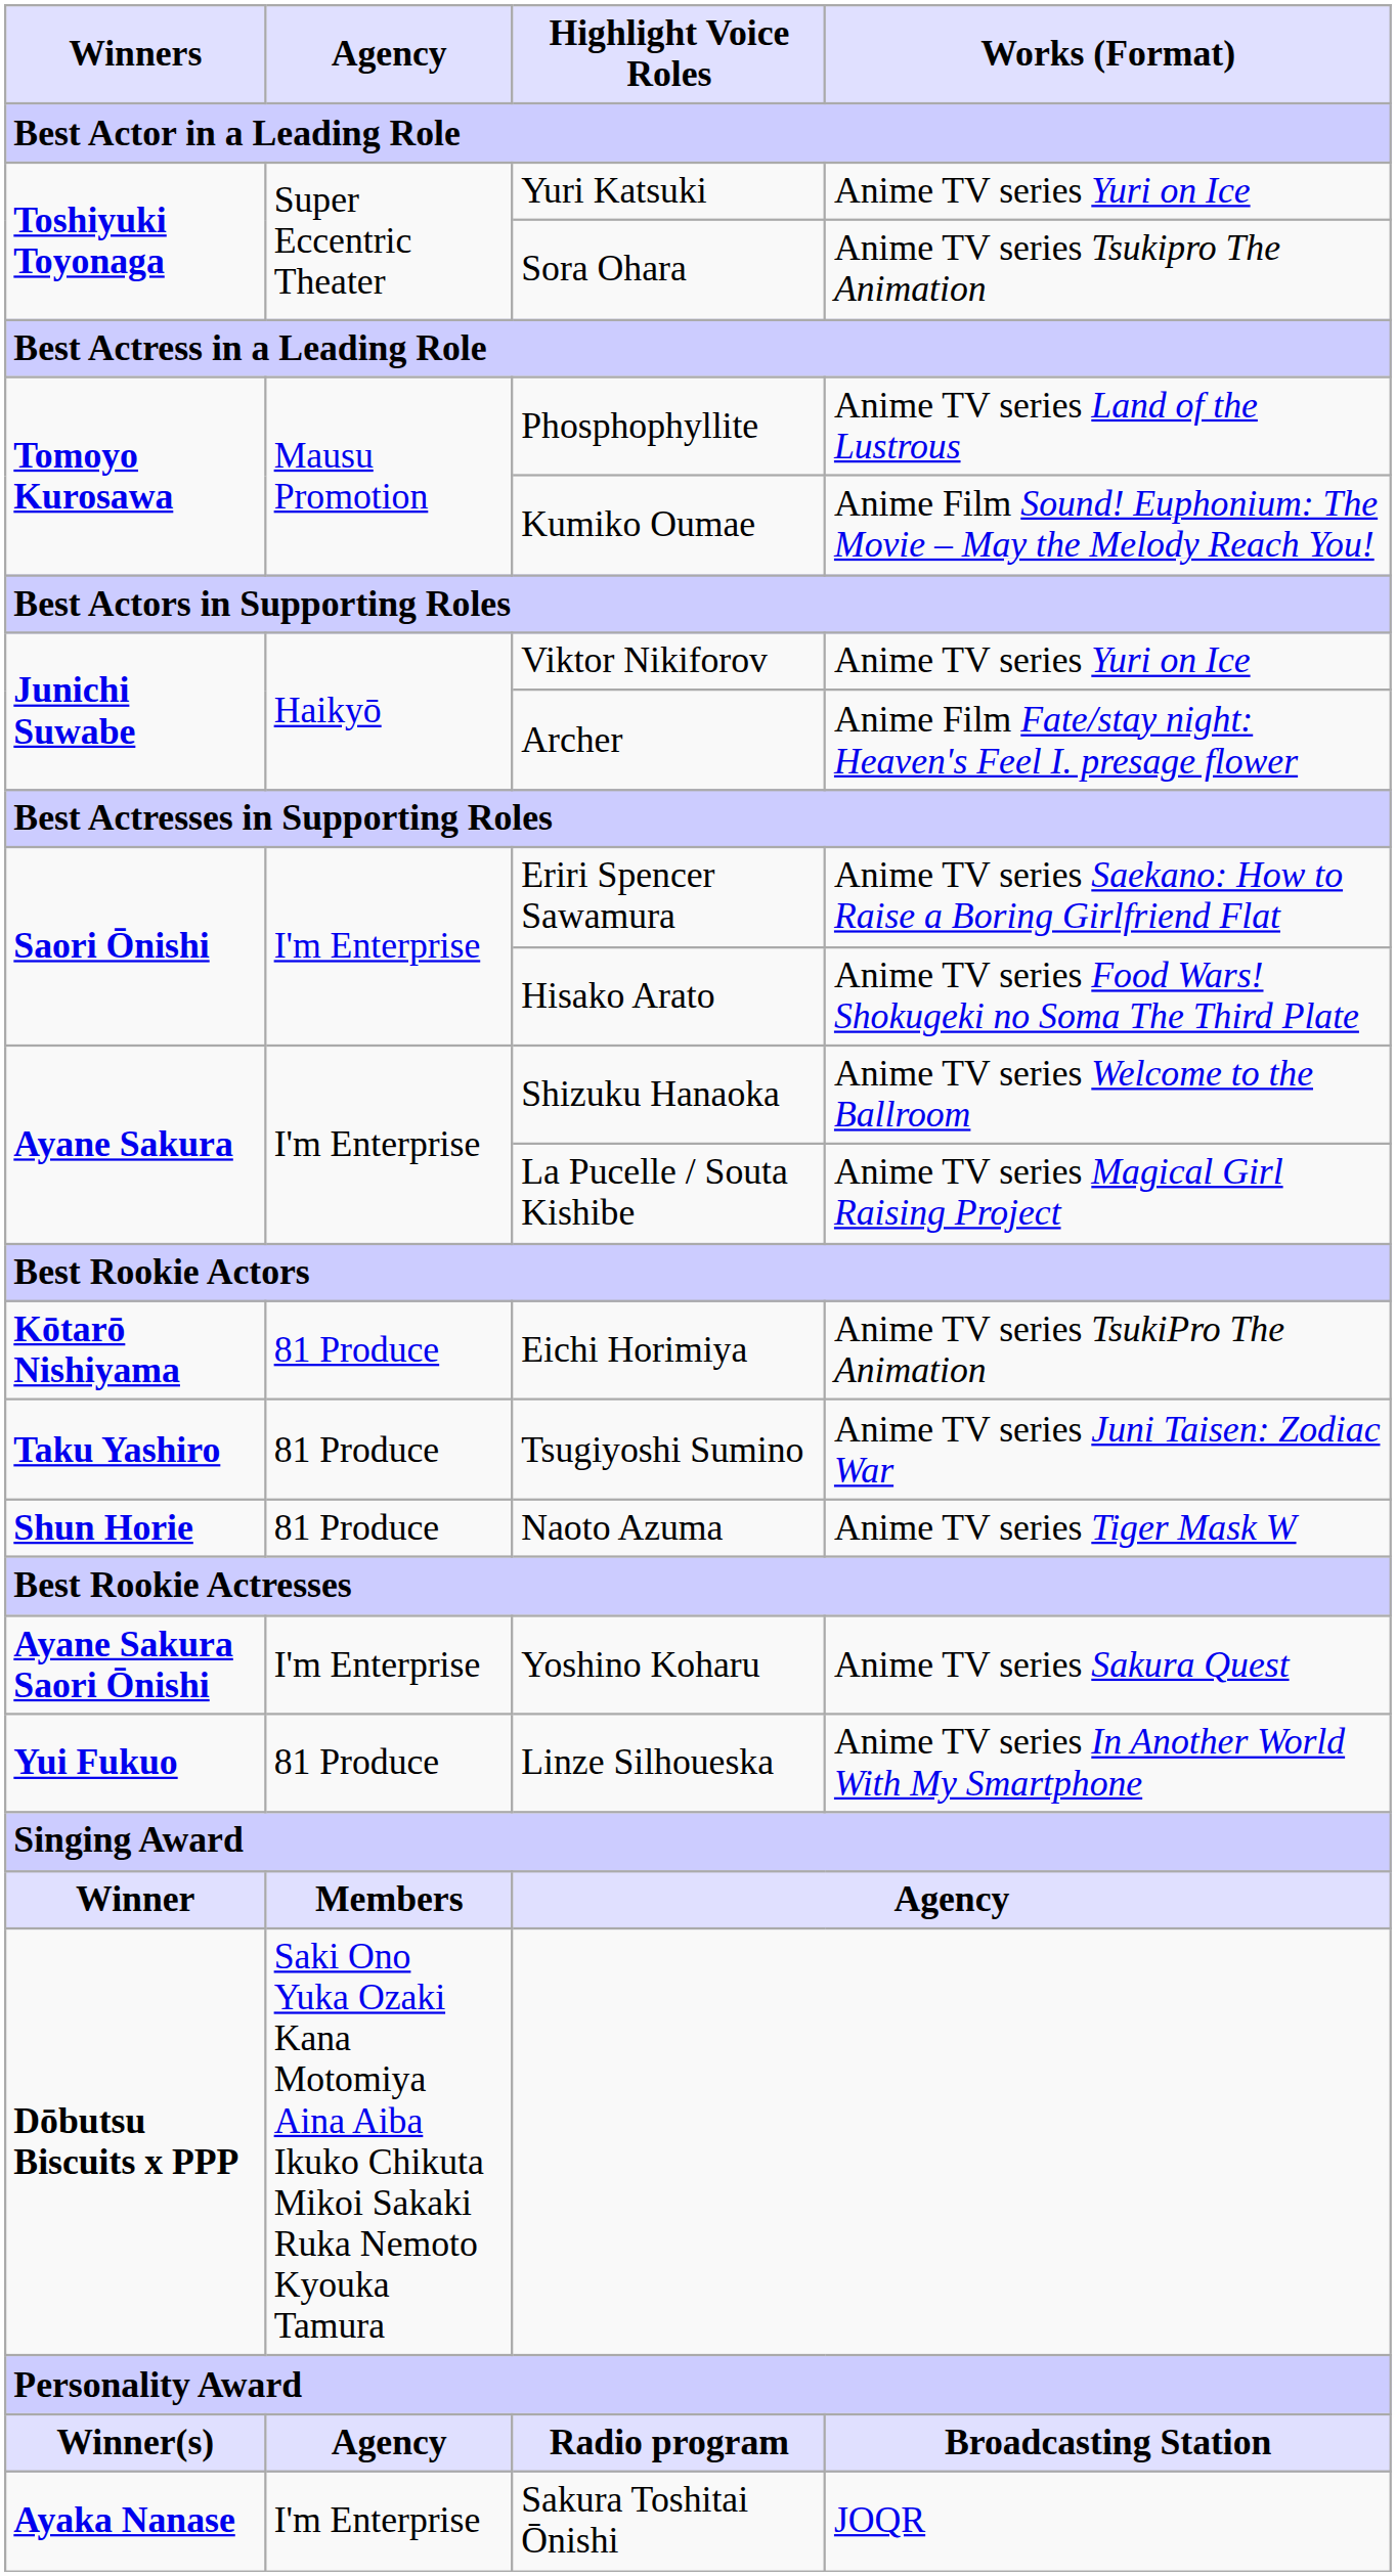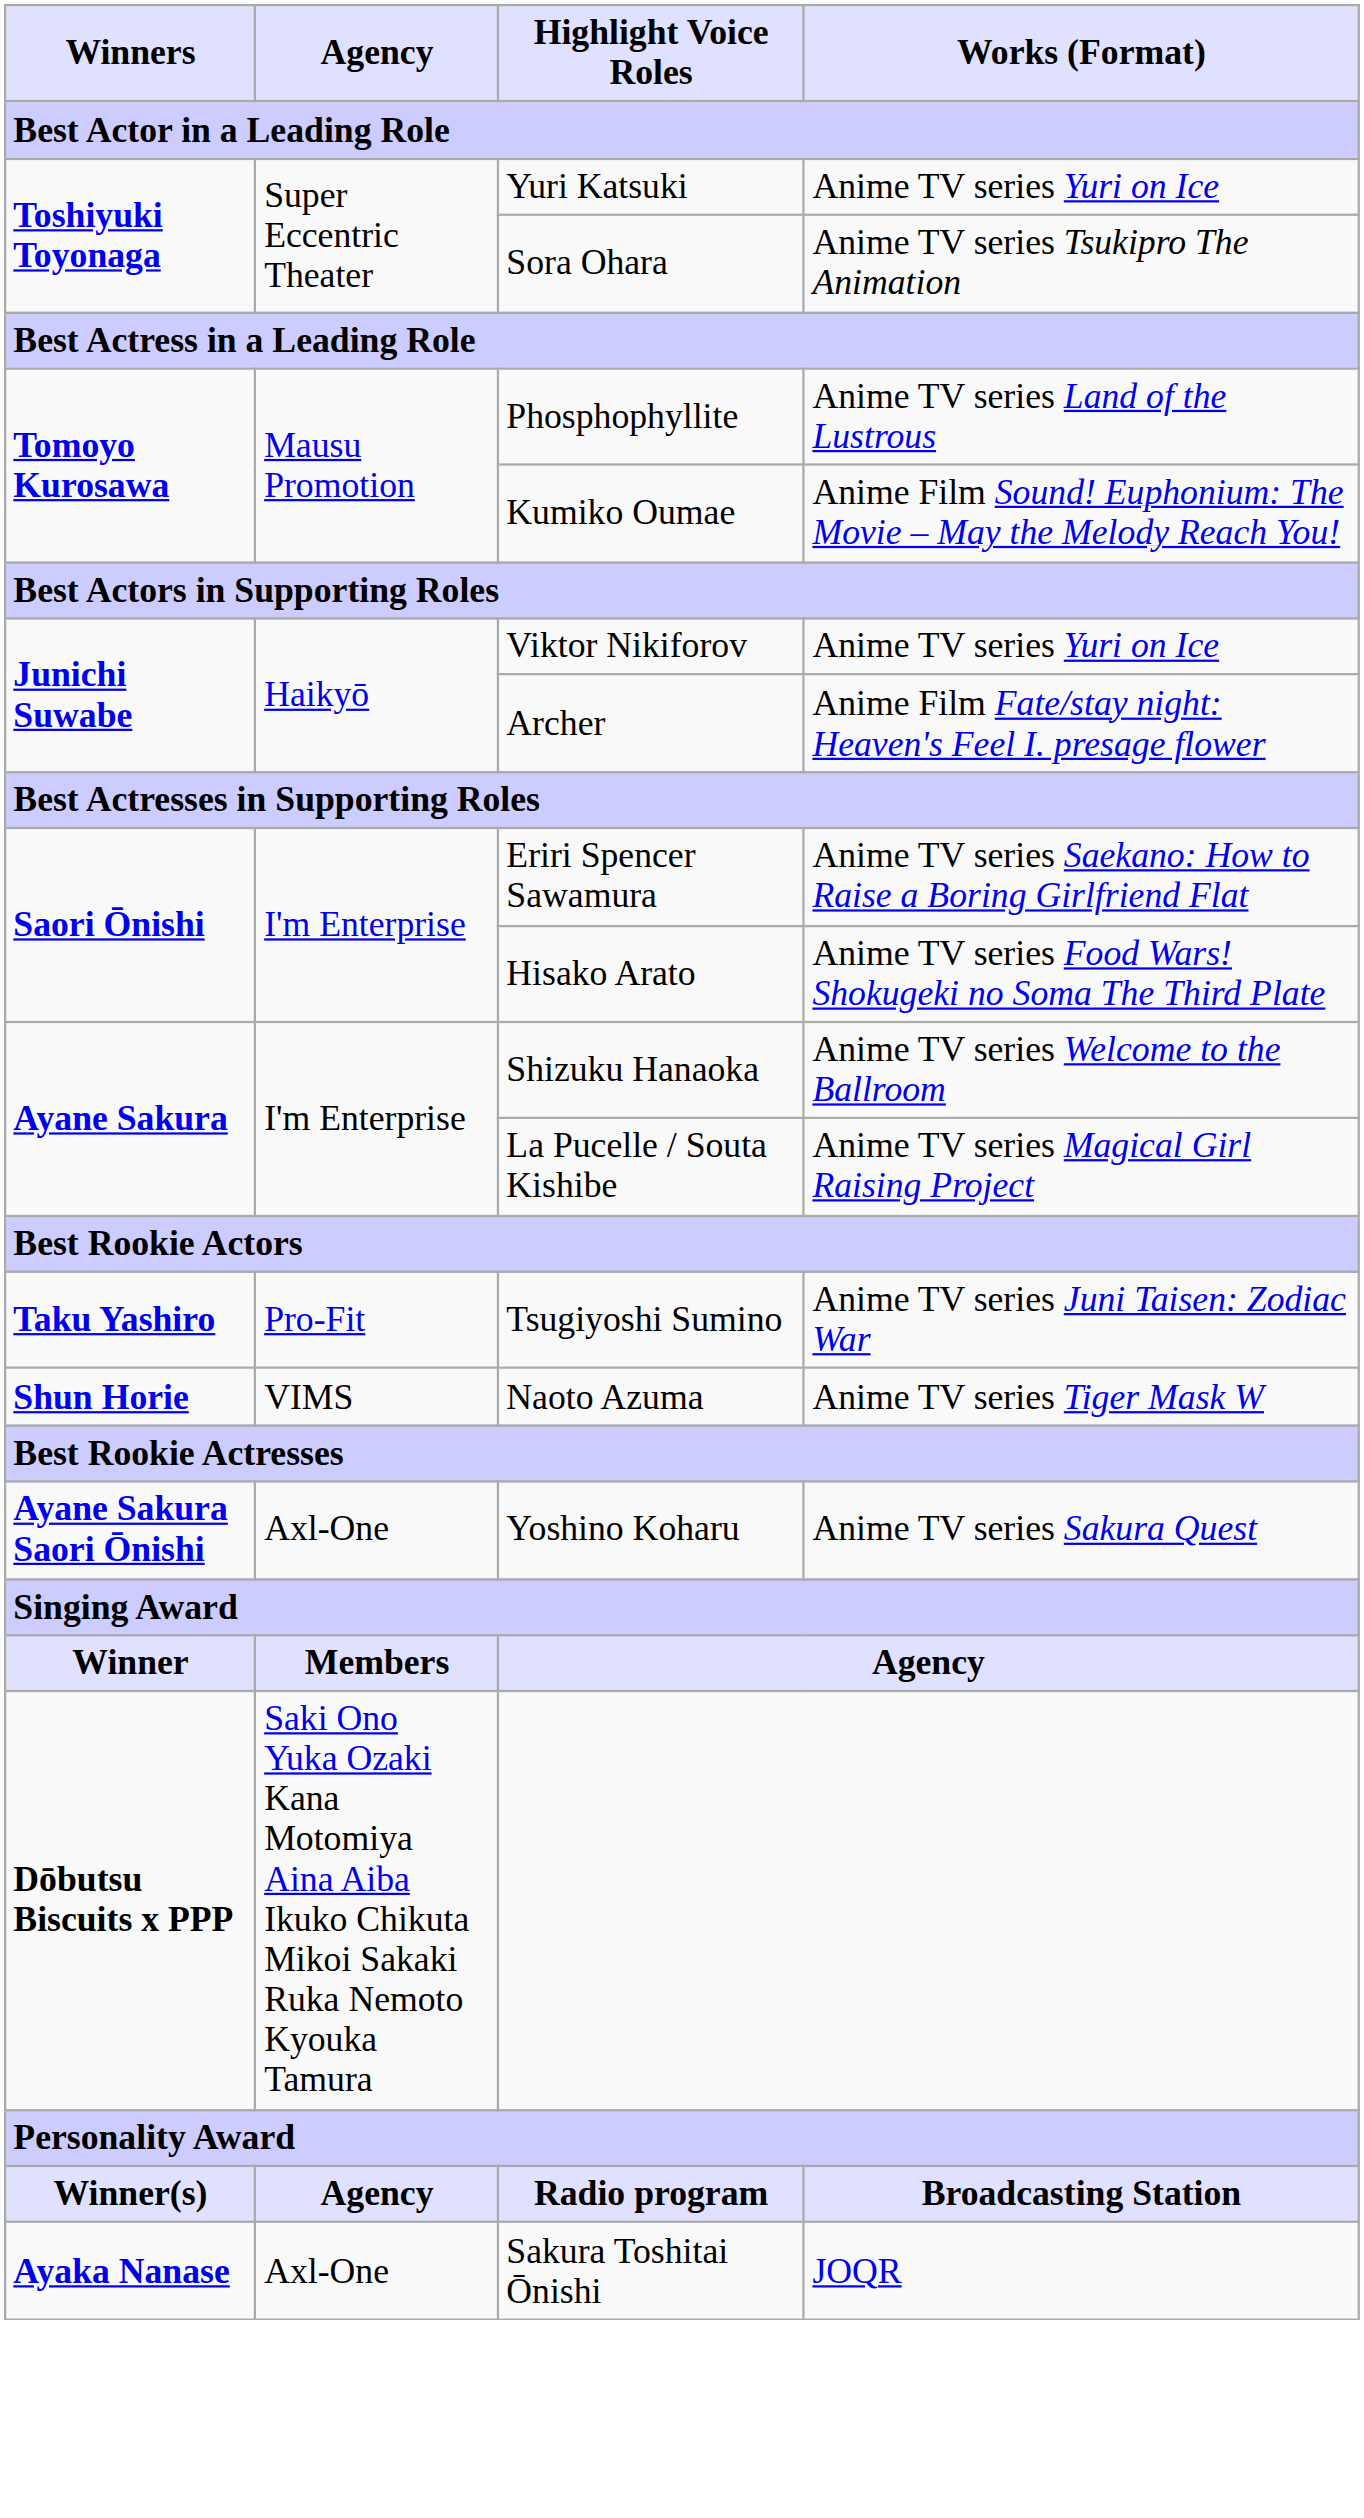 <table class="wikitable">
 <tr>
 <th style="background: #e0e0ff">Winners</th>
 <th style="background: #e0e0ff">Agency</th>
 <th style="background: #e0e0ff">Highlight Voice Roles</th>
 <th style="background: #e0e0ff">Works (Format)</th>
 </tr>
 <tr>
 <td colspan="4" style="background: #ccccff"><strong>Best Actor in a Leading Role</strong></td>
 </tr>
 <tr>
 <td rowspan="2"><strong><a href='#'>Toshiyuki Toyonaga</a></strong></td>
 <td rowspan="2">Super Eccentric Theater</td>
 <td>Yuri Katsuki</td>
 <td>Anime TV series <em><a href='#'>Yuri on Ice</a></em></td>
 </tr>
 <tr>
 <td>Sora Ohara</td>
 <td>Anime TV series <em>Tsukipro The Animation</em></td>
 </tr>
 <tr>
 <td colspan="4" style="background: #ccccff"><strong>Best Actress in a Leading Role</strong></td>
 </tr>
 <tr>
 <td rowspan="2"><strong><a href='#'>Tomoyo Kurosawa</a></strong></td>
 <td rowspan="2"><a href='#'>Mausu Promotion</a></td>
 <td>Phosphophyllite</td>
 <td>Anime TV series <em><a href='#'>Land of the Lustrous</a></em></td>
 </tr>
 <tr>
 <td>Kumiko Oumae</td>
 <td>Anime Film <em><a href='#'>Sound! Euphonium: The Movie – May the Melody Reach You!</a></em></td>
 </tr>
 <tr>
 <td colspan="4" style="background: #ccccff"><strong>Best Actors in Supporting Roles</strong></td>
 </tr>
 <tr>
 <td rowspan="2"><strong><a href='#'>Junichi Suwabe</a></strong></td>
 <td rowspan="2"><a href='#'>Haikyō</a></td>
 <td>Viktor Nikiforov</td>
 <td>Anime TV series <em><a href='#'>Yuri on Ice</a></em></td>
 </tr>
 <tr>
 <td>Archer</td>
 <td>Anime Film <em><a href='#'>Fate/stay night: Heaven's Feel I. presage flower</a></em></td>
 </tr>
 <tr>
 <td colspan="4" style="background: #ccccff"><strong>Best Actresses in Supporting Roles</strong></td>
 </tr>
 <tr>
 <td rowspan="2"><strong><a href='#'>Saori Ōnishi</a></strong></td>
 <td rowspan="2"><a href='#'>I'm Enterprise</a></td>
 <td>Eriri Spencer Sawamura</td>
 <td>Anime TV series <em><a href='#'>Saekano: How to Raise a Boring Girlfriend Flat</a></em></td>
 </tr>
 <tr>
 <td>Hisako Arato</td>
 <td>Anime TV series <em><a href='#'>Food Wars! Shokugeki no Soma The Third Plate</a></em></td>
 </tr>
 <tr>
 <td rowspan="2"><strong><a href='#'>Ayane Sakura</a></strong></td>
 <td rowspan="2">I'm Enterprise</td>
 <td>Shizuku Hanaoka</td>
 <td>Anime TV series <em><a href='#'>Welcome to the Ballroom</a></em></td>
 </tr>
 <tr>
 <td>La Pucelle / Souta Kishibe</td>
 <td>Anime TV series <em><a href='#'>Magical Girl Raising Project</a></em></td>
 </tr>
 <tr>
 <td colspan="4" style="background: #ccccff"><strong>Best Rookie Actors</strong></td>
 </tr>
 <tr>
-<td><strong><a href='#'>Kōtarō Nishiyama</a></strong></td>
-<td><a href='#'>81 Produce</a></td>
-<td>Eichi Horimiya</td>
-<td>Anime TV series <em>TsukiPro The Animation</em></td>
-</tr>
-<tr>
 <td><strong><a href='#'>Taku Yashiro</a></strong></td>
-<td>81 Produce</td>
+<td><a href='#'>Pro-Fit</a></td>
 <td>Tsugiyoshi Sumino</td>
 <td>Anime TV series <em><a href='#'>Juni Taisen: Zodiac War</a></em></td>
 </tr>
 <tr>
 <td><strong><a href='#'>Shun Horie</a></strong></td>
-<td>81 Produce</td>
+<td>VIMS</td>
 <td>Naoto Azuma</td>
 <td>Anime TV series <em><a href='#'>Tiger Mask W</a></em></td>
 </tr>
 <tr>
 <td colspan="4" style="background: #ccccff"><strong>Best Rookie Actresses</strong></td>
 </tr>
 <tr>
 <td><strong><a href='#'>Ayane Sakura</a></strong> <br> <strong><a href='#'>Saori Ōnishi</a></strong></td>
-<td>I'm Enterprise</td>
+<td>Axl-One</td>
 <td>Yoshino Koharu</td>
 <td>Anime TV series <em><a href='#'>Sakura Quest</a></em></td>
-</tr>
-<tr>
-<td><strong><a href='#'>Yui Fukuo</a></strong></td>
-<td>81 Produce</td>
-<td>Linze Silhoueska</td>
-<td>Anime TV series <em><a href='#'>In Another World With My Smartphone</a></em></td>
 </tr>
 <tr>
 <td colspan="4" style="background: #ccccff"><strong>Singing Award</strong></td>
 </tr>
 <tr>
 <th style="background: #e0e0ff">Winner</th>
 <th style="background: #e0e0ff">Members</th>
 <th colspan="2" style="background: #e0e0ff">Agency</th>
 </tr>
 <tr>
 <td><strong>Dōbutsu Biscuits x PPP</strong></td>
 <td><a href='#'>Saki Ono</a><br><a href='#'>Yuka Ozaki</a><br>Kana Motomiya<br><a href='#'>Aina Aiba</a><br>Ikuko Chikuta<br>Mikoi Sakaki<br>Ruka Nemoto<br>Kyouka Tamura</td>
 </tr>
 <tr>
 <td colspan="4" style="background: #ccccff"><strong>Personality Award</strong></td>
 </tr>
 <tr>
 <th style="background: #e0e0ff">Winner(s)</th>
 <th style="background: #e0e0ff">Agency</th>
 <th style="background: #e0e0ff">Radio program</th>
 <th style="background: #e0e0ff">Broadcasting Station</th>
 </tr>
 <tr>
 <td><strong><a href='#'>Ayaka Nanase</a></strong></td>
-<td>I'm Enterprise</td>
+<td>Axl-One</td>
 <td>Sakura Toshitai Ōnishi</td>
 <td><a href='#'>JOQR</a></td>
 </tr>
 <tr>
 </tr>
 </table>
